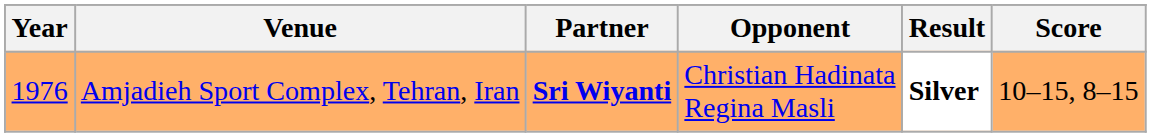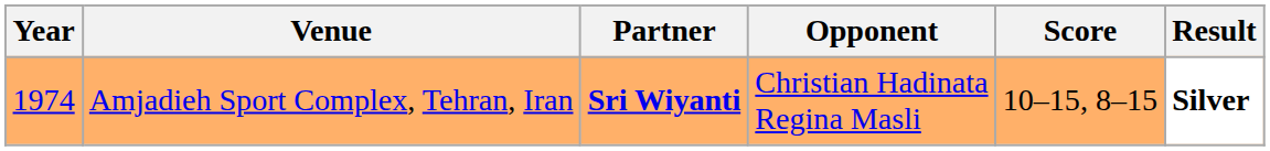 <table class="sortable wikitable" style="font-size: 90%">
 <tr>
 <th>Year</th>
 <th>Venue</th>
 <th>Partner</th>
 <th>Opponent</th>
+<th>Score</th>
 <th>Result</th>
-<th>Score</th>
 </tr>
 <tr style="background:#FFB069">
-<td align="center"><a href='#'>1976</a></td>
+<td align="center"><a href='#'>1974</a></td>
 <td align="left"><a href='#'>Amjadieh Sport Complex</a>, <a href='#'>Tehran</a>, <a href='#'>Iran</a></td>
 <td align="left"><strong> <a href='#'>Sri Wiyanti</a></strong></td>
 <td align="left"> <a href='#'>Christian Hadinata</a> <br>  <a href='#'>Regina Masli</a></td>
+<td align="left">10–15, 8–15</td>
 <td style="text-align:left; background:white"> <strong>Silver</strong></td>
-<td align="left">10–15, 8–15</td>
 </tr>
 </table>
